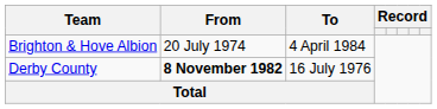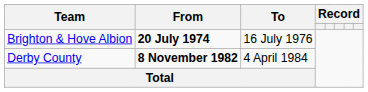 <table class=wikitable style="text-align: center">
 <tr>
 <th rowspan=2>Team</th>
 <th rowspan=2>From</th>
 <th rowspan=2>To</th>
 <th colspan=5>Record</th>
 </tr>
 <tr>
 <th></th>
 <th></th>
 <th></th>
 <th></th>
 <th></th>
 </tr>
 <tr>
 <td align=left><a href='#'>Brighton & Hove Albion</a></td>
-<td align=left>20 July 1974</td>
-<td align=left>4 April 1984<br></td>
+<td align=left><strong>20 July 1974</strong></td>
+<td align=left>16 July 1976<br></td>
 </tr>
 <tr>
 <td align=left><a href='#'>Derby County</a></td>
 <td align=left><strong>8 November 1982</strong></td>
-<td align=left>16 July 1976<br></td>
+<td align=left>4 April 1984<br></td>
 </tr>
 <tr>
 <th colspan=3>Total<br></th>
 </tr>
 </table>
